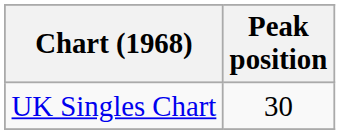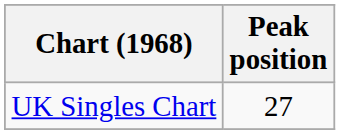 <table class="wikitable">
 <tr>
 <th align="left">Chart (1968)</th>
 <th align="left">Peak<br>position</th>
 </tr>
 <tr>
 <td align="left"><a href='#'>UK Singles Chart</a></td>
-<td style="text-align:center;">30</td>
+<td style="text-align:center;">27</td>
 </tr>
 </table>
